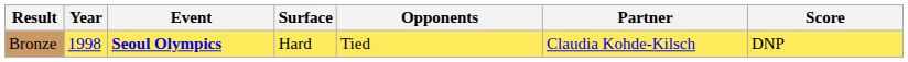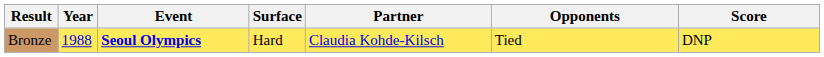 <table class="sortable wikitable">
 <tr>
 <th style="width:50px">Result</th>
 <th style="width:35px">Year</th>
 <th style="width:160px">Event</th>
 <th style="width:50px">Surface</th>
+<th style="width:200px">Partner</th>
 <th style="width:200px">Opponents</th>
-<th style="width:200px">Partner</th>
 <th style="width:150px" class="unsortable">Score</th>
 </tr>
 <tr bgcolor=FFEA5C>
 <td bgcolor=cc9966>Bronze</td>
-<td><a href='#'>1998</a></td>
+<td><a href='#'>1988</a></td>
 <td><strong><a href='#'>Seoul Olympics</a></strong></td>
 <td>Hard</td>
+<td> <a href='#'>Claudia Kohde-Kilsch</a></td>
 <td>Tied</td>
-<td> <a href='#'>Claudia Kohde-Kilsch</a></td>
 <td>DNP</td>
 </tr>
 </table>
